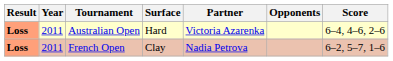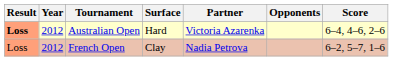 <table class="sortable wikitable">
 <tr>
 <th>Result</th>
 <th>Year</th>
 <th>Tournament</th>
 <th>Surface</th>
 <th>Partner</th>
 <th>Opponents</th>
 <th class="unsortable">Score</th>
 </tr>
 <tr bgcolor=#FFFFCC>
 <td bgcolor=FFA07A><strong>Loss</strong></td>
-<td><a href='#'>2011</a></td>
+<td><a href='#'>2012</a></td>
 <td><a href='#'>Australian Open</a></td>
 <td>Hard</td>
 <td> <a href='#'>Victoria Azarenka</a></td>
 <td></td>
 <td>6–4, 4–6, 2–6</td>
 </tr>
 <tr bgcolor=#ebc2af>
-<td bgcolor=FFA07A><strong>Loss</strong></td>
-<td><a href='#'>2011</a></td>
+<td bgcolor=FFA07A>Loss</td>
+<td><a href='#'>2012</a></td>
 <td><a href='#'>French Open</a></td>
 <td>Clay</td>
 <td> <a href='#'>Nadia Petrova</a></td>
 <td></td>
 <td>6–2, 5–7, 1–6</td>
 </tr>
 </table>
